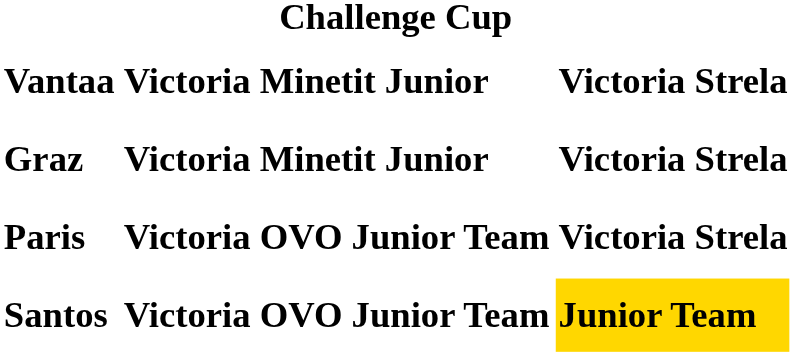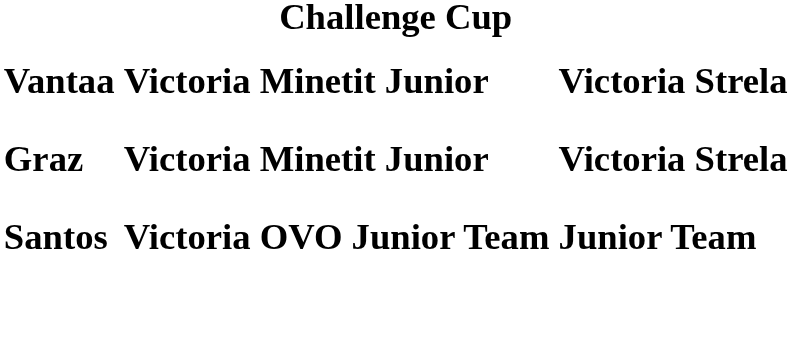 <table>
 <tr>
 <td colspan="4" style="text-align:center;"><strong>Challenge Cup</strong></td>
 </tr>
 <tr>
 <th scope=row style="text-align:left">Vantaa</th>
 <td style="height:30px;"> <strong>Victoria</strong></td>
 <td style="height:30px;"> <strong>Minetit Junior</strong></td>
 <td style="height:30px;"> <strong>Victoria Strela</strong></td>
 </tr>
 <tr>
 <th scope=row style="text-align:left">Graz</th>
 <td style="height:30px;"> <strong>Victoria</strong></td>
 <td style="height:30px;"> <strong>Minetit Junior</strong></td>
 <td style="height:30px;"> <strong>Victoria Strela</strong></td>
 </tr>
 <tr>
-<th scope=row style="text-align:left">Paris</th>
-<td style="height:30px;"> <strong>Victoria</strong></td>
-<td style="height:30px;"> <strong>OVO Junior Team</strong></td>
-<td style="height:30px;"> <strong>Victoria Strela</strong></td>
-</tr>
-<tr>
 <th scope=row style="text-align:left">Santos</th>
 <td style="height:30px;"> <strong>Victoria</strong></td>
 <td style="height:30px;"> <strong>OVO Junior Team</strong></td>
-<td style="background: gold; height:30px;"> <strong>Junior Team</strong></td>
+<td style="height:30px;"> <strong>Junior Team</strong></td>
 </tr>
 <tr>
 </tr>
 </table>
